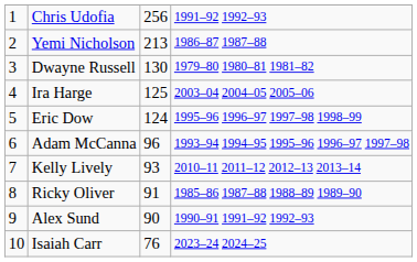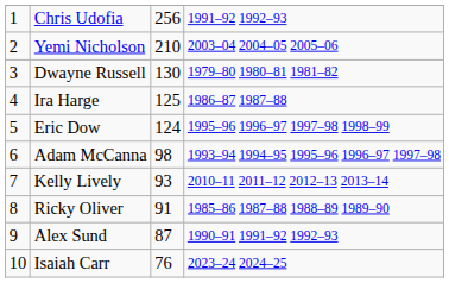 <table class="wikitable">
 <tr>
 </tr>
 <tr>
 <td>1</td>
 <td><a href='#'>Chris Udofia</a></td>
 <td>256</td>
 <td style="font-size:80%;"><a href='#'>1991–92</a> <a href='#'>1992–93</a></td>
 </tr>
 <tr>
 <td>2</td>
 <td><a href='#'>Yemi Nicholson</a></td>
-<td>213</td>
-<td style="font-size:80%;"><a href='#'>1986–87</a> <a href='#'>1987–88</a></td>
+<td>210</td>
+<td style="font-size:80%;"><a href='#'>2003–04</a> <a href='#'>2004–05</a> <a href='#'>2005–06</a></td>
 </tr>
 <tr>
 <td>3</td>
 <td>Dwayne Russell</td>
 <td>130</td>
 <td style="font-size:80%;"><a href='#'>1979–80</a> <a href='#'>1980–81</a> <a href='#'>1981–82</a></td>
 </tr>
 <tr>
 <td>4</td>
 <td>Ira Harge</td>
 <td>125</td>
-<td style="font-size:80%;"><a href='#'>2003–04</a> <a href='#'>2004–05</a> <a href='#'>2005–06</a></td>
+<td style="font-size:80%;"><a href='#'>1986–87</a> <a href='#'>1987–88</a></td>
 </tr>
 <tr>
 <td>5</td>
 <td>Eric Dow</td>
 <td>124</td>
 <td style="font-size:80%;"><a href='#'>1995–96</a> <a href='#'>1996–97</a> <a href='#'>1997–98</a> <a href='#'>1998–99</a></td>
 </tr>
 <tr>
 <td>6</td>
 <td>Adam McCanna</td>
-<td>96</td>
+<td>98</td>
 <td style="font-size:80%;"><a href='#'>1993–94</a> <a href='#'>1994–95</a> <a href='#'>1995–96</a> <a href='#'>1996–97</a> <a href='#'>1997–98</a></td>
 </tr>
 <tr>
 <td>7</td>
 <td>Kelly Lively</td>
 <td>93</td>
 <td style="font-size:80%;"><a href='#'>2010–11</a> <a href='#'>2011–12</a> <a href='#'>2012–13</a> <a href='#'>2013–14</a></td>
 </tr>
 <tr>
 <td>8</td>
 <td>Ricky Oliver</td>
 <td>91</td>
 <td style="font-size:80%;"><a href='#'>1985–86</a> <a href='#'>1987–88</a> <a href='#'>1988–89</a> <a href='#'>1989–90</a></td>
 </tr>
 <tr>
 <td>9</td>
 <td>Alex Sund</td>
-<td>90</td>
+<td>87</td>
 <td style="font-size:80%;"><a href='#'>1990–91</a> <a href='#'>1991–92</a> <a href='#'>1992–93</a></td>
 </tr>
 <tr>
 <td>10</td>
 <td>Isaiah Carr</td>
 <td>76</td>
 <td style="font-size:80%;"><a href='#'>2023–24</a> <a href='#'>2024–25</a></td>
 </tr>
 </table>
